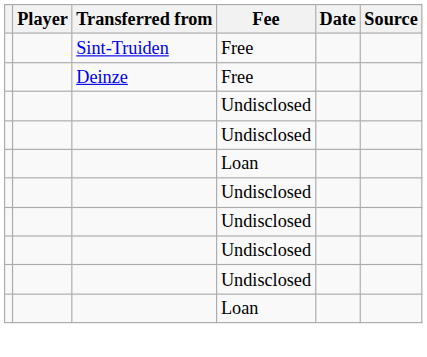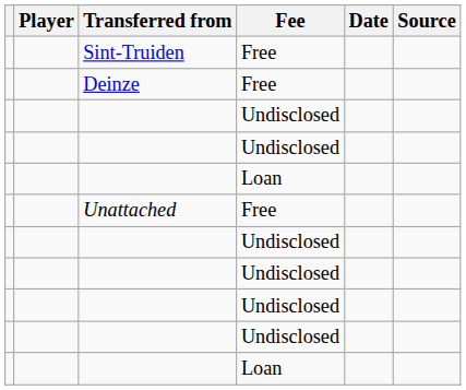 <table class="wikitable plainrowheaders sortable">
 <tr>
 <th></th>
 <th scope=col>Player</th>
 <th>Transferred from</th>
 <th !scope=col; style="width: 65px;">Fee</th>
 <th scope=col>Date</th>
 <th scope=col>Source</th>
 </tr>
 <tr>
 <td align=center></td>
 <td></td>
 <td><a href='#'>Sint-Truiden</a></td>
 <td>Free</td>
 <td></td>
 <td></td>
 </tr>
 <tr>
 <td align=center></td>
 <td></td>
 <td><a href='#'>Deinze</a></td>
 <td>Free</td>
 <td></td>
 <td></td>
 </tr>
 <tr>
 <td align=center></td>
 <td></td>
 <td></td>
 <td>Undisclosed</td>
 <td></td>
 <td></td>
 </tr>
 <tr>
 <td align=center></td>
 <td></td>
 <td></td>
 <td>Undisclosed</td>
 <td></td>
 <td></td>
 </tr>
 <tr>
 <td align=center></td>
 <td></td>
 <td></td>
 <td>Loan</td>
 <td></td>
 <td></td>
 </tr>
 <tr>
 <td align=center></td>
 <td></td>
+<td><em>Unattached</em></td>
+<td>Free</td>
+<td></td>
+<td></td>
+</tr>
+<tr>
+<td align=center></td>
+<td></td>
 <td></td>
 <td>Undisclosed</td>
 <td></td>
 <td></td>
 </tr>
 <tr>
 <td align=center></td>
 <td></td>
 <td></td>
 <td>Undisclosed</td>
 <td></td>
 <td></td>
 </tr>
 <tr>
 <td align=center></td>
 <td></td>
 <td></td>
 <td>Undisclosed</td>
 <td></td>
 <td></td>
 </tr>
 <tr>
 <td align=center></td>
 <td></td>
 <td></td>
 <td>Undisclosed</td>
 <td></td>
 <td></td>
 </tr>
 <tr>
 <td align=center></td>
 <td></td>
 <td></td>
 <td>Loan</td>
 <td></td>
 <td></td>
 </tr>
 </table>
